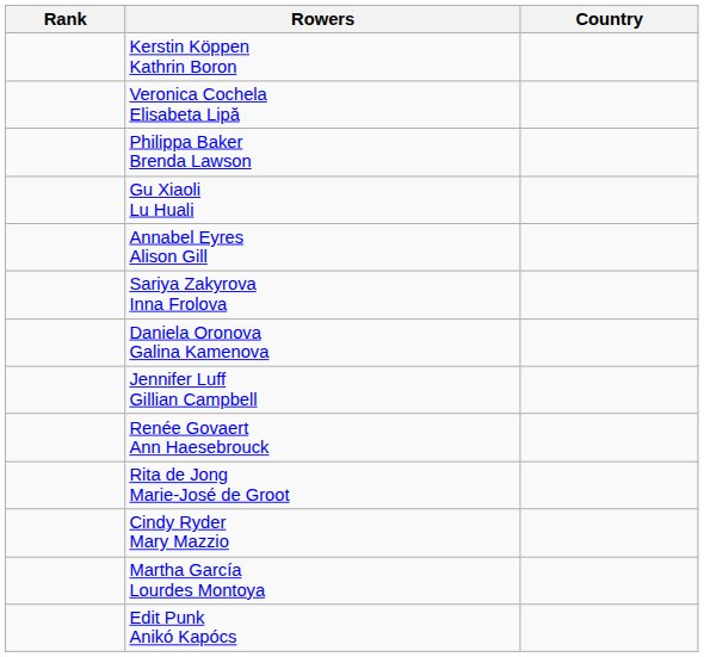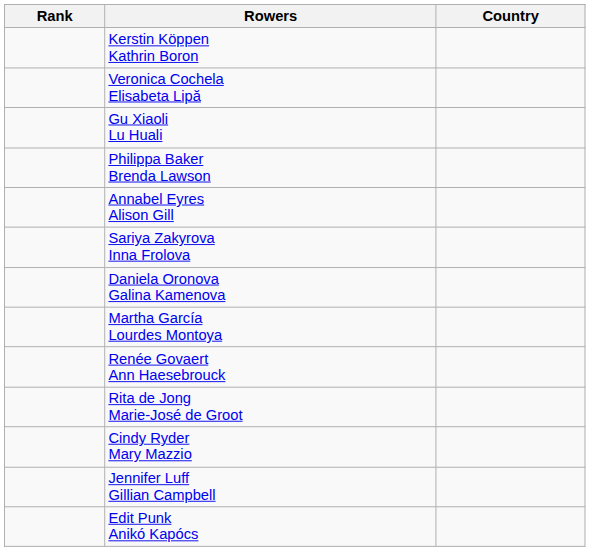 <table class="wikitable" width=50%>
 <tr>
 <th>Rank</th>
 <th>Rowers</th>
 <th>Country</th>
 </tr>
 <tr>
 <td></td>
 <td><a href='#'>Kerstin Köppen</a><br><a href='#'>Kathrin Boron</a></td>
 <td></td>
 </tr>
 <tr>
 <td></td>
 <td><a href='#'>Veronica Cochela</a><br><a href='#'>Elisabeta Lipă</a></td>
 <td></td>
 </tr>
 <tr>
 <td></td>
-<td><a href='#'>Philippa Baker</a><br><a href='#'>Brenda Lawson</a></td>
+<td><a href='#'>Gu Xiaoli</a><br><a href='#'>Lu Huali</a></td>
 <td></td>
 </tr>
 <tr>
 <td></td>
-<td><a href='#'>Gu Xiaoli</a><br><a href='#'>Lu Huali</a></td>
+<td><a href='#'>Philippa Baker</a><br><a href='#'>Brenda Lawson</a></td>
 <td></td>
 </tr>
 <tr>
 <td></td>
 <td><a href='#'>Annabel Eyres</a><br><a href='#'>Alison Gill</a></td>
 <td></td>
 </tr>
 <tr>
 <td></td>
 <td><a href='#'>Sariya Zakyrova</a><br><a href='#'>Inna Frolova</a></td>
 <td></td>
 </tr>
 <tr>
 <td></td>
 <td><a href='#'>Daniela Oronova</a><br><a href='#'>Galina Kamenova</a></td>
 <td></td>
 </tr>
 <tr>
 <td></td>
-<td><a href='#'>Jennifer Luff</a><br><a href='#'>Gillian Campbell</a></td>
+<td><a href='#'>Martha García</a><br><a href='#'>Lourdes Montoya</a></td>
 <td></td>
 </tr>
 <tr>
 <td></td>
 <td><a href='#'>Renée Govaert</a><br><a href='#'>Ann Haesebrouck</a></td>
 <td></td>
 </tr>
 <tr>
 <td></td>
 <td><a href='#'>Rita de Jong</a><br><a href='#'>Marie-José de Groot</a></td>
 <td></td>
 </tr>
 <tr>
 <td></td>
 <td><a href='#'>Cindy Ryder</a><br><a href='#'>Mary Mazzio</a></td>
 <td></td>
 </tr>
 <tr>
 <td></td>
-<td><a href='#'>Martha García</a><br><a href='#'>Lourdes Montoya</a></td>
+<td><a href='#'>Jennifer Luff</a><br><a href='#'>Gillian Campbell</a></td>
 <td></td>
 </tr>
 <tr>
 <td></td>
 <td><a href='#'>Edit Punk</a><br><a href='#'>Anikó Kapócs</a></td>
 <td></td>
 </tr>
 </table>
